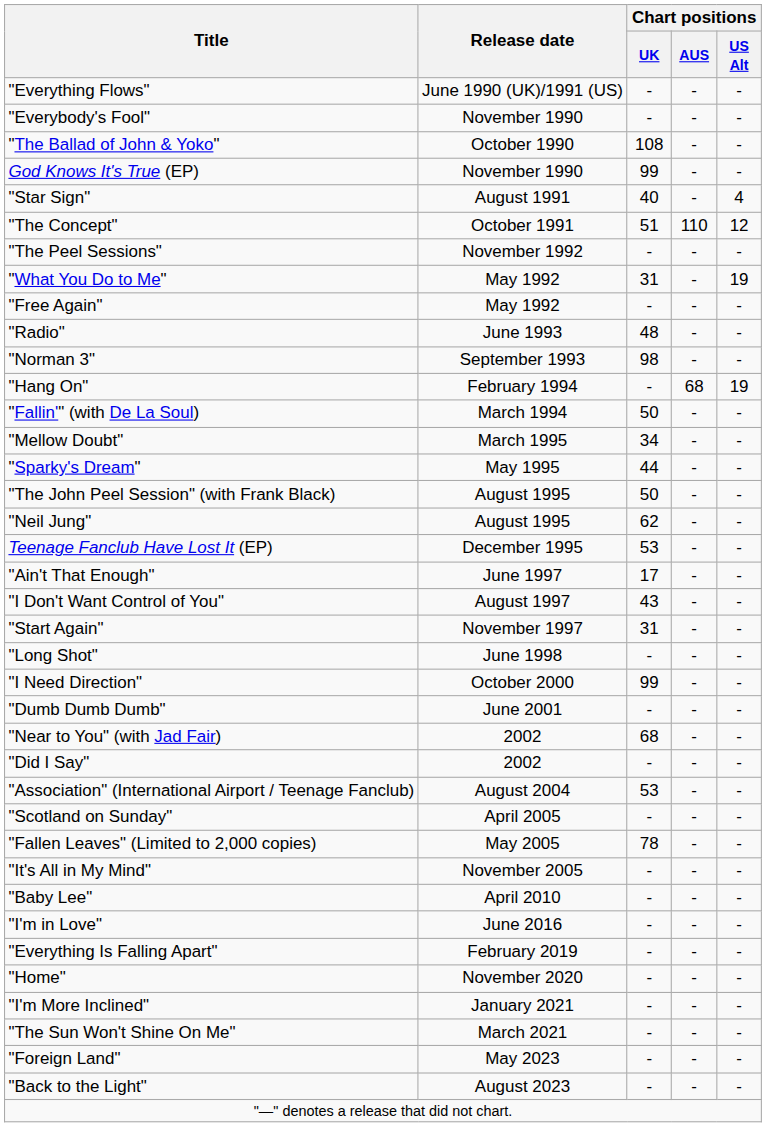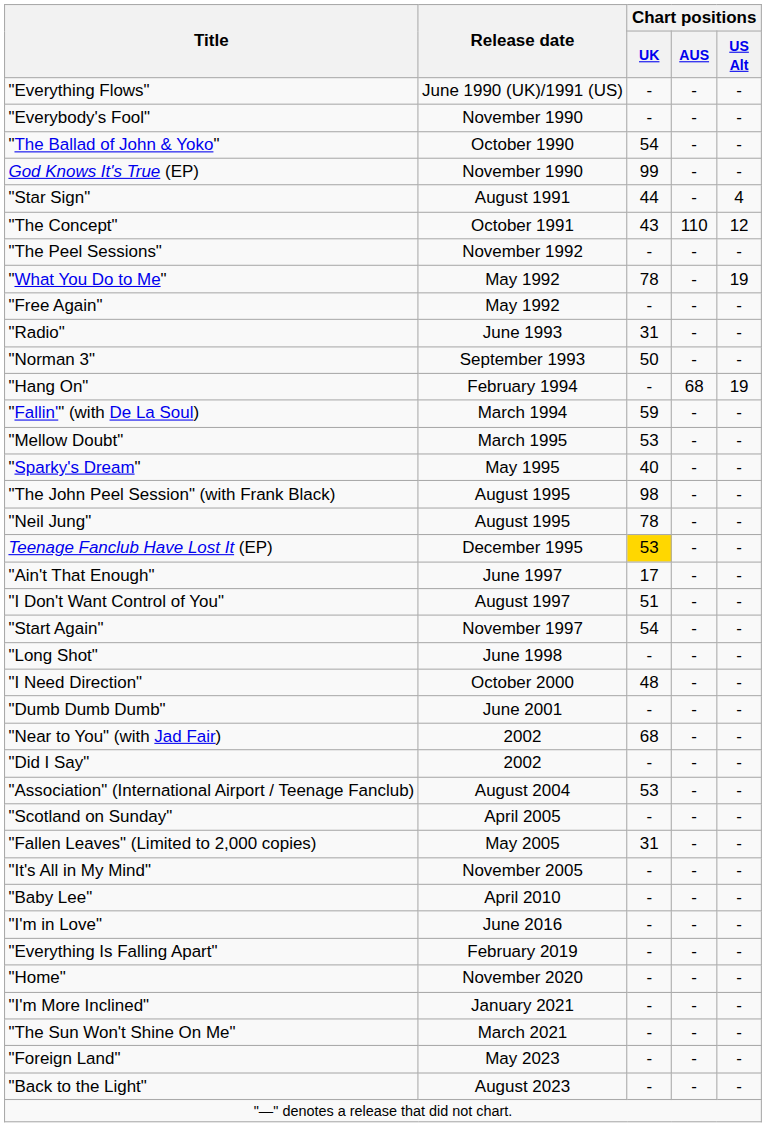 <table class="wikitable">
 <tr>
 <th rowspan="2">Title</th>
 <th rowspan="2">Release date</th>
 <th colspan="3">Chart positions</th>
 </tr>
 <tr>
 <th width="35"><small><a href='#'>UK</a></small><br></th>
 <th width="35"><small><a href='#'>AUS</a></small><br></th>
 <th width="35"><small><a href='#'>US Alt</a></small></th>
 </tr>
 <tr>
 <td>"Everything Flows"</td>
 <td style="text-align:center;">June 1990 (UK)/1991 (US)</td>
 <td style="text-align:center;">-</td>
 <td style="text-align:center;">-</td>
 <td style="text-align:center;">-</td>
 </tr>
 <tr>
 <td>"Everybody's Fool"</td>
 <td style="text-align:center;">November 1990</td>
 <td style="text-align:center;">-</td>
 <td style="text-align:center;">-</td>
 <td style="text-align:center;">-</td>
 </tr>
 <tr>
 <td>"<a href='#'>The Ballad of John & Yoko</a>"</td>
 <td style="text-align:center;">October 1990</td>
-<td style="text-align:center;">108</td>
+<td style="text-align:center;">54</td>
 <td style="text-align:center;">-</td>
 <td style="text-align:center;">-</td>
 </tr>
 <tr>
 <td><em><a href='#'>God Knows It's True</a></em> (EP)</td>
 <td style="text-align:center;">November 1990</td>
 <td style="text-align:center;">99</td>
 <td style="text-align:center;">-</td>
 <td style="text-align:center;">-</td>
 </tr>
 <tr>
 <td>"Star Sign"</td>
 <td style="text-align:center;">August 1991</td>
-<td style="text-align:center;">40</td>
+<td style="text-align:center;">44</td>
 <td style="text-align:center;">-</td>
 <td style="text-align:center;">4</td>
 </tr>
 <tr>
 <td>"The Concept"</td>
 <td style="text-align:center;">October 1991</td>
-<td style="text-align:center;">51</td>
+<td style="text-align:center;">43</td>
 <td style="text-align:center;">110</td>
 <td style="text-align:center;">12</td>
 </tr>
 <tr>
 <td>"The Peel Sessions"</td>
 <td style="text-align:center;">November 1992</td>
 <td style="text-align:center;">-</td>
 <td style="text-align:center;">-</td>
 <td style="text-align:center;">-</td>
 </tr>
 <tr>
 <td>"<a href='#'>What You Do to Me</a>"</td>
 <td style="text-align:center;">May 1992</td>
-<td style="text-align:center;">31</td>
+<td style="text-align:center;">78</td>
 <td style="text-align:center;">-</td>
 <td style="text-align:center;">19</td>
 </tr>
 <tr>
 <td>"Free Again"</td>
 <td style="text-align:center;">May 1992</td>
 <td style="text-align:center;">-</td>
 <td style="text-align:center;">-</td>
 <td style="text-align:center;">-</td>
 </tr>
 <tr>
 <td>"Radio"</td>
 <td style="text-align:center;">June 1993</td>
-<td style="text-align:center;">48</td>
+<td style="text-align:center;">31</td>
 <td style="text-align:center;">-</td>
 <td style="text-align:center;">-</td>
 </tr>
 <tr>
 <td>"Norman 3"</td>
 <td style="text-align:center;">September 1993</td>
-<td style="text-align:center;">98</td>
+<td style="text-align:center;">50</td>
 <td style="text-align:center;">-</td>
 <td style="text-align:center;">-</td>
 </tr>
 <tr>
 <td>"Hang On"</td>
 <td style="text-align:center;">February 1994</td>
 <td style="text-align:center;">-</td>
 <td style="text-align:center;">68</td>
 <td style="text-align:center;">19</td>
 </tr>
 <tr>
 <td>"<a href='#'>Fallin'</a>" (with <a href='#'>De La Soul</a>)</td>
 <td style="text-align:center;">March 1994</td>
-<td style="text-align:center;">50</td>
+<td style="text-align:center;">59</td>
 <td style="text-align:center;">-</td>
 <td style="text-align:center;">-</td>
 </tr>
 <tr>
 <td>"Mellow Doubt"</td>
 <td style="text-align:center;">March 1995</td>
-<td style="text-align:center;">34</td>
+<td style="text-align:center;">53</td>
 <td style="text-align:center;">-</td>
 <td style="text-align:center;">-</td>
 </tr>
 <tr>
 <td>"<a href='#'>Sparky's Dream</a>"</td>
 <td style="text-align:center;">May 1995</td>
-<td style="text-align:center;">44</td>
+<td style="text-align:center;">40</td>
 <td style="text-align:center;">-</td>
 <td style="text-align:center;">-</td>
 </tr>
 <tr>
 <td>"The John Peel Session" (with Frank Black)</td>
 <td style="text-align:center;">August 1995</td>
-<td style="text-align:center;">50</td>
+<td style="text-align:center;">98</td>
 <td style="text-align:center;">-</td>
 <td style="text-align:center;">-</td>
 </tr>
 <tr>
 <td>"Neil Jung"</td>
 <td style="text-align:center;">August 1995</td>
-<td style="text-align:center;">62</td>
+<td style="text-align:center;">78</td>
 <td style="text-align:center;">-</td>
 <td style="text-align:center;">-</td>
 </tr>
 <tr>
 <td><em><a href='#'>Teenage Fanclub Have Lost It</a></em> (EP)</td>
 <td style="text-align:center;">December 1995</td>
-<td style="text-align:center;">53</td>
+<td style="background: gold; text-align:center;">53</td>
 <td style="text-align:center;">-</td>
 <td style="text-align:center;">-</td>
 </tr>
 <tr>
 <td>"Ain't That Enough"</td>
 <td style="text-align:center;">June 1997</td>
 <td style="text-align:center;">17</td>
 <td style="text-align:center;">-</td>
 <td style="text-align:center;">-</td>
 </tr>
 <tr>
 <td>"I Don't Want Control of You"</td>
 <td style="text-align:center;">August 1997</td>
-<td style="text-align:center;">43</td>
+<td style="text-align:center;">51</td>
 <td style="text-align:center;">-</td>
 <td style="text-align:center;">-</td>
 </tr>
 <tr>
 <td>"Start Again"</td>
 <td style="text-align:center;">November 1997</td>
-<td style="text-align:center;">31</td>
+<td style="text-align:center;">54</td>
 <td style="text-align:center;">-</td>
 <td style="text-align:center;">-</td>
 </tr>
 <tr>
 <td>"Long Shot"</td>
 <td style="text-align:center;">June 1998</td>
 <td style="text-align:center;">-</td>
 <td style="text-align:center;">-</td>
 <td style="text-align:center;">-</td>
 </tr>
 <tr>
 <td>"I Need Direction"</td>
 <td style="text-align:center;">October 2000</td>
-<td style="text-align:center;">99</td>
+<td style="text-align:center;">48</td>
 <td style="text-align:center;">-</td>
 <td style="text-align:center;">-</td>
 </tr>
 <tr>
 <td>"Dumb Dumb Dumb"</td>
 <td style="text-align:center;">June 2001</td>
 <td style="text-align:center;">-</td>
 <td style="text-align:center;">-</td>
 <td style="text-align:center;">-</td>
 </tr>
 <tr>
 <td>"Near to You" (with <a href='#'>Jad Fair</a>)</td>
 <td style="text-align:center;">2002</td>
 <td style="text-align:center;">68</td>
 <td style="text-align:center;">-</td>
 <td style="text-align:center;">-</td>
 </tr>
 <tr>
 <td>"Did I Say"</td>
 <td style="text-align:center;">2002</td>
 <td style="text-align:center;">-</td>
 <td style="text-align:center;">-</td>
 <td style="text-align:center;">-</td>
 </tr>
 <tr>
 <td>"Association" (International Airport / Teenage Fanclub)</td>
 <td style="text-align:center;">August 2004</td>
 <td style="text-align:center;">53</td>
 <td style="text-align:center;">-</td>
 <td style="text-align:center;">-</td>
 </tr>
 <tr>
 <td>"Scotland on Sunday"</td>
 <td style="text-align:center;">April 2005</td>
 <td style="text-align:center;">-</td>
 <td style="text-align:center;">-</td>
 <td style="text-align:center;">-</td>
 </tr>
 <tr>
 <td>"Fallen Leaves" (Limited to 2,000 copies)</td>
 <td style="text-align:center;">May 2005</td>
-<td style="text-align:center;">78</td>
+<td style="text-align:center;">31</td>
 <td style="text-align:center;">-</td>
 <td style="text-align:center;">-</td>
 </tr>
 <tr>
 <td>"It's All in My Mind"</td>
 <td style="text-align:center;">November 2005</td>
 <td style="text-align:center;">-</td>
 <td style="text-align:center;">-</td>
 <td style="text-align:center;">-</td>
 </tr>
 <tr>
 <td>"Baby Lee"</td>
 <td style="text-align:center;">April 2010</td>
 <td style="text-align:center;">-</td>
 <td style="text-align:center;">-</td>
 <td style="text-align:center;">-</td>
 </tr>
 <tr>
 <td>"I'm in Love"</td>
 <td style="text-align:center;">June 2016</td>
 <td style="text-align:center;">-</td>
 <td style="text-align:center;">-</td>
 <td style="text-align:center;">-</td>
 </tr>
 <tr>
 <td>"Everything Is Falling Apart"</td>
 <td style="text-align:center;">February 2019</td>
 <td style="text-align:center;">-</td>
 <td style="text-align:center;">-</td>
 <td style="text-align:center;">-</td>
 </tr>
 <tr>
 <td>"Home"</td>
 <td style="text-align:center;">November 2020</td>
 <td style="text-align:center;">-</td>
 <td style="text-align:center;">-</td>
 <td style="text-align:center;">-</td>
 </tr>
 <tr>
 <td>"I'm More Inclined"</td>
 <td style="text-align:center;">January 2021</td>
 <td style="text-align:center;">-</td>
 <td style="text-align:center;">-</td>
 <td style="text-align:center;">-</td>
 </tr>
 <tr>
 <td>"The Sun Won't Shine On Me"</td>
 <td style="text-align:center;">March 2021</td>
 <td style="text-align:center;">-</td>
 <td style="text-align:center;">-</td>
 <td style="text-align:center;">-</td>
 </tr>
 <tr>
 <td>"Foreign Land"</td>
 <td style="text-align:center;">May 2023</td>
 <td style="text-align:center;">-</td>
 <td style="text-align:center;">-</td>
 <td style="text-align:center;">-</td>
 </tr>
 <tr>
 <td>"Back to the Light"</td>
 <td style="text-align:center;">August 2023</td>
 <td style="text-align:center;">-</td>
 <td style="text-align:center;">-</td>
 <td style="text-align:center;">-</td>
 </tr>
 <tr>
 <td colspan="10" style="text-align:center; font-size:85%">"—" denotes a release that did not chart.</td>
 </tr>
 </table>
